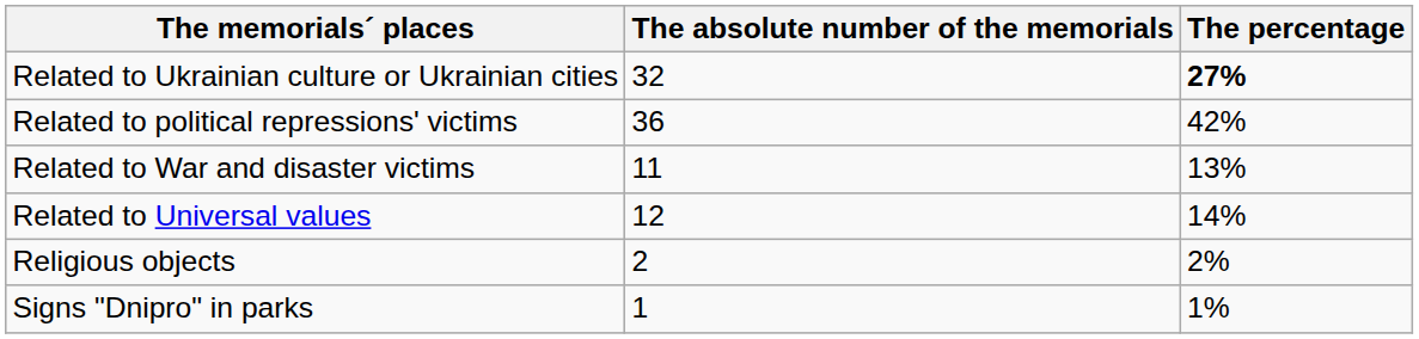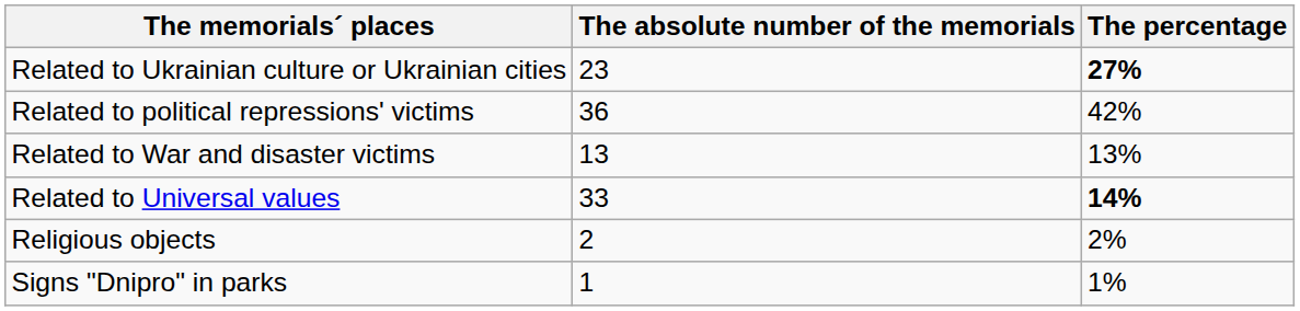 <table class="wikitable mw-collapsible">
 <tr>
 <th>The memorials´ places</th>
 <th>The absolute number of the memorials</th>
 <th>The  percentage</th>
 </tr>
 <tr>
 <td>Related to Ukrainian culture or Ukrainian cities</td>
-<td>32</td>
+<td>23</td>
 <td><strong>27%</strong></td>
 </tr>
 <tr>
 <td>Related to political repressions' victims</td>
 <td>36</td>
 <td>42%</td>
 </tr>
 <tr>
 <td>Related to War and disaster victims</td>
-<td>11</td>
+<td>13</td>
 <td>13%</td>
 </tr>
 <tr>
 <td>Related to <a href='#'>Universal values</a></td>
-<td>12</td>
-<td>14%</td>
+<td>33</td>
+<td><strong>14%</strong></td>
 </tr>
 <tr>
 <td>Religious objects</td>
 <td>2</td>
 <td>2%</td>
 </tr>
 <tr>
 <td>Signs "Dnipro" in parks</td>
 <td>1</td>
 <td>1%</td>
 </tr>
 </table>
